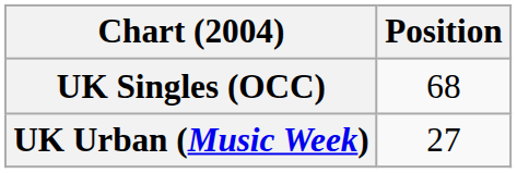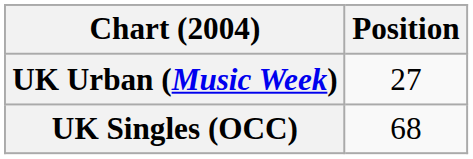 <table class="wikitable plainrowheaders" style="text-align:center">
 <tr>
 <th>Chart (2004)</th>
 <th>Position</th>
 </tr>
 <tr>
+<th scope="row">UK Urban (<em><a href='#'>Music Week</a></em>)</th>
+<td>27</td>
+</tr>
+<tr>
 <th scope="row">UK Singles (OCC)</th>
 <td>68</td>
 </tr>
-<tr>
-<th scope="row">UK Urban (<em><a href='#'>Music Week</a></em>)</th>
-<td>27</td>
-</tr>
 </table>
